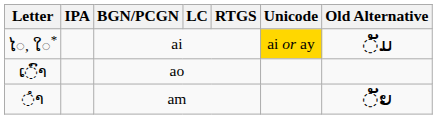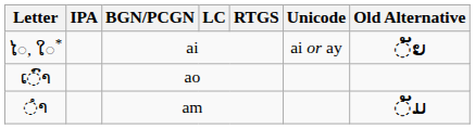 <table class="wikitable">
 <tr>
 <th>Letter</th>
 <th>IPA</th>
 <th>BGN/PCGN</th>
 <th>LC</th>
 <th>RTGS</th>
 <th>Unicode</th>
 <th>Old Alternative</th>
 </tr>
 <tr align=center>
 <td><span>ໄ◌, ໃ◌<sup>*</sup></span></td>
 <td></td>
 <td colspan=3>ai</td>
-<td style="background: gold;">ai <em>or</em> ay</td>
-<td><big>◌ັມ</big></td>
+<td>ai <em>or</em> ay</td>
+<td><big>◌ັຍ</big></td>
 </tr>
 <tr align=center>
 <td><span>ເ◌ົາ</span></td>
 <td></td>
 <td colspan=3>ao</td>
 <td></td>
 <td></td>
 </tr>
 <tr align=center>
 <td><span>◌ໍາ</span></td>
 <td></td>
 <td colspan=3>am</td>
 <td></td>
-<td><big>◌ັຍ</big></td>
+<td><big>◌ັມ</big></td>
 </tr>
 </table>
